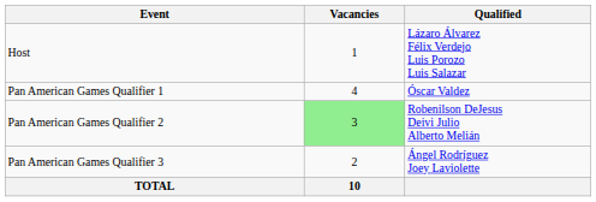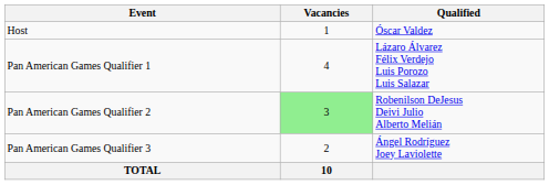 <table class = "wikitable" width=800>
 <tr>
 <th>Event</th>
 <th>Vacancies</th>
 <th>Qualified</th>
 </tr>
 <tr>
 <td>Host</td>
 <td align="center">1</td>
-<td> <a href='#'>Lázaro Álvarez</a> <br> <a href='#'>Félix Verdejo</a> <br>   <a href='#'>Luis Porozo</a> <br>  <a href='#'>Luis Salazar</a></td>
+<td> <a href='#'>Óscar Valdez</a></td>
 </tr>
 <tr>
 <td>Pan American Games Qualifier 1</td>
 <td align="center">4</td>
-<td> <a href='#'>Óscar Valdez</a></td>
+<td> <a href='#'>Lázaro Álvarez</a> <br> <a href='#'>Félix Verdejo</a> <br>   <a href='#'>Luis Porozo</a> <br>  <a href='#'>Luis Salazar</a></td>
 </tr>
 <tr>
 <td>Pan American Games Qualifier 2</td>
 <td align="center" style="background: lightgreen;">3</td>
 <td> <a href='#'>Robenilson DeJesus</a> <br> <a href='#'>Deivi Julio</a> <br>  <a href='#'>Alberto Melián</a></td>
 </tr>
 <tr>
 <td>Pan American Games Qualifier 3</td>
 <td align="center">2</td>
 <td> <a href='#'>Ángel Rodríguez</a> <br>  <a href='#'>Joey Laviolette</a></td>
 </tr>
 <tr>
 <th colspan="1">TOTAL</th>
 <th>10</th>
 <th></th>
 </tr>
 </table>
